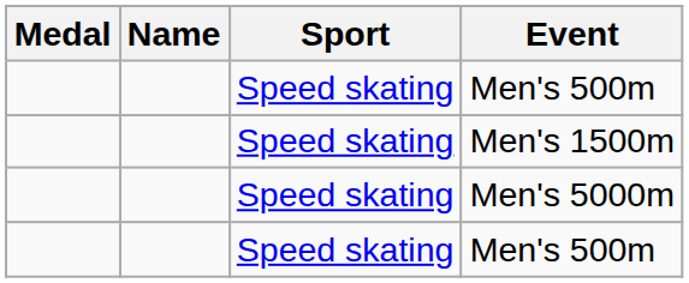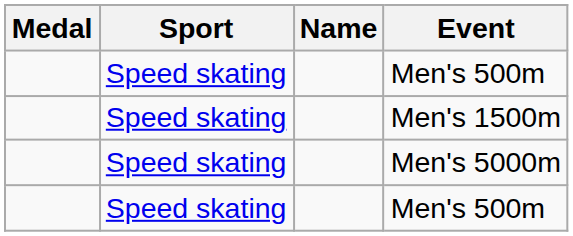 <table class="wikitable sortable" style="font-size:90%">
 <tr>
 <th>Medal</th>
+<th>Sport</th>
 <th>Name</th>
-<th>Sport</th>
 <th>Event</th>
 </tr>
 <tr>
 <td></td>
+<td><a href='#'>Speed skating</a></td>
 <td></td>
-<td><a href='#'>Speed skating</a></td>
 <td>Men's 500m</td>
 </tr>
 <tr>
 <td></td>
+<td><a href='#'>Speed skating</a></td>
 <td></td>
-<td><a href='#'>Speed skating</a></td>
 <td>Men's 1500m</td>
 </tr>
 <tr>
 <td></td>
+<td><a href='#'>Speed skating</a></td>
 <td></td>
-<td><a href='#'>Speed skating</a></td>
 <td>Men's 5000m</td>
 </tr>
 <tr>
 <td></td>
+<td><a href='#'>Speed skating</a></td>
 <td></td>
-<td><a href='#'>Speed skating</a></td>
 <td>Men's 500m</td>
 </tr>
 </table>
